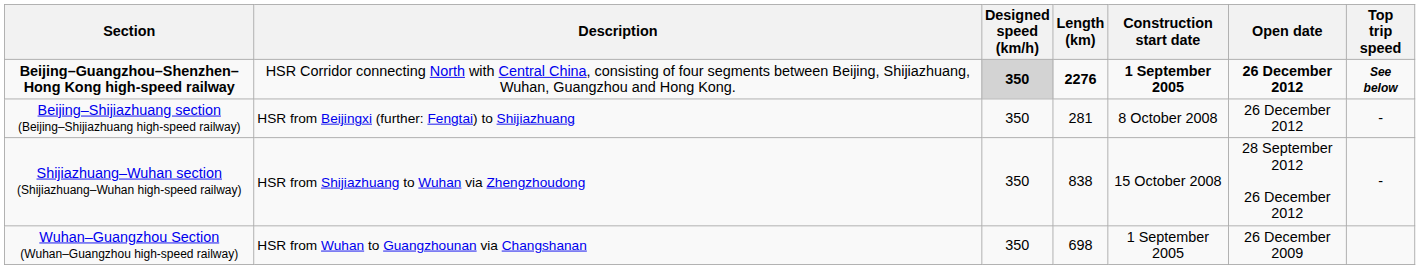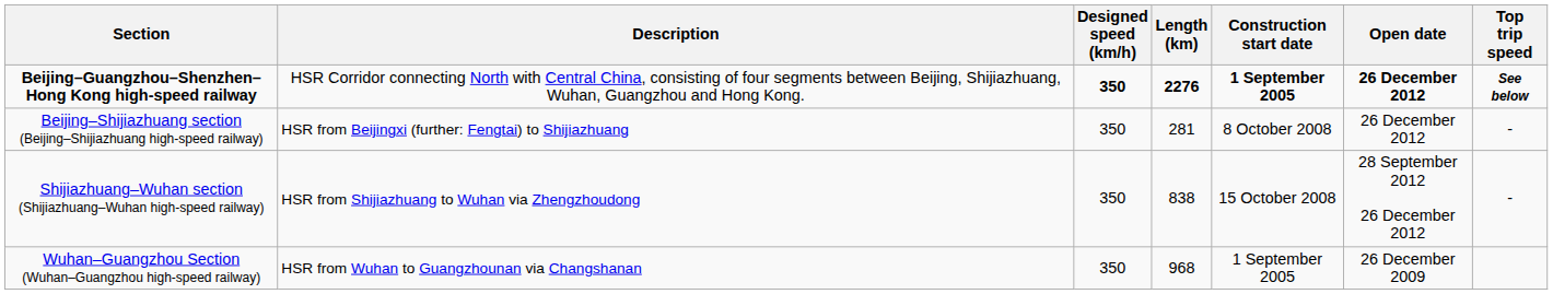 <table class="wikitable sortable" style="font-size:100%;text-align: center;">
 <tr>
 <th width="270">Section</th>
 <th>Description</th>
 <th>Designed<br>speed<br>(km/h)<br></th>
 <th>Length<br>(km)<br></th>
 <th>Construction<br>start date<br></th>
 <th>Open date<br></th>
 <th>Top<br>trip speed</th>
 </tr>
 <tr>
 <td><strong>Beijing–Guangzhou–Shenzhen–Hong Kong high-speed railway</strong><br></td>
 <td>HSR Corridor connecting <a href='#'>North</a> with <a href='#'>Central China</a>, consisting of four segments between Beijing, Shijiazhuang, Wuhan, Guangzhou and Hong Kong.</td>
-<td style="background: lightgrey;"><strong>350</strong></td>
+<td><strong>350</strong></td>
 <td><strong>2276</strong></td>
 <td><strong>1 September 2005</strong></td>
 <td><strong>26 December 2012</strong></td>
 <td><strong><em><small>See<br>below</small></em></strong></td>
 </tr>
 <tr>
 <td><a href='#'>Beijing–Shijiazhuang section</a><br><small>(Beijing–Shijiazhuang high-speed railway)</small></td>
 <td style="font-size:95%; text-align:left">HSR from <a href='#'>Beijingxi</a> (further: <a href='#'>Fengtai</a>) to <a href='#'>Shijiazhuang</a></td>
 <td>350</td>
 <td>281</td>
 <td>8 October 2008</td>
 <td>26 December 2012</td>
 <td>-</td>
 </tr>
 <tr>
 <td><a href='#'>Shijiazhuang–Wuhan section</a><br><small>(Shijiazhuang–Wuhan high-speed railway)</small><br></td>
 <td style="font-size:95%; text-align:left">HSR from <a href='#'>Shijiazhuang</a> to <a href='#'>Wuhan</a> via <a href='#'>Zhengzhoudong</a></td>
 <td>350</td>
 <td>838</td>
 <td>15 October 2008</td>
 <td>28 September 2012<br><br>26 December 2012<br></td>
 <td>-</td>
 </tr>
 <tr>
 <td><a href='#'>Wuhan–Guangzhou Section</a><br><small>(Wuhan–Guangzhou high-speed railway)</small><br></td>
 <td style="font-size:95%; text-align:left">HSR from <a href='#'>Wuhan</a> to <a href='#'>Guangzhounan</a> via <a href='#'>Changshanan</a></td>
 <td>350</td>
-<td>698</td>
+<td>968</td>
 <td>1 September 2005</td>
 <td>26 December 2009</td>
 <td></td>
 </tr>
 </table>
